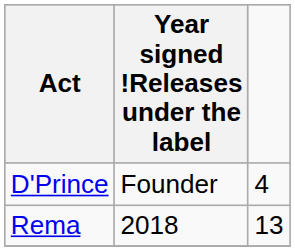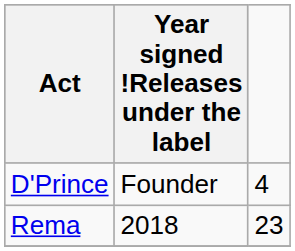 <table class="wikitable">
 <tr style="background:#CCCCCC;">
 <th>Act</th>
 <th>Year<br> signed<br>!Releases<br> under the<br> label</th>
 </tr>
 <tr>
 <td><a href='#'>D'Prince</a></td>
 <td>Founder</td>
 <td>4</td>
 </tr>
 <tr>
 <td><a href='#'>Rema</a></td>
 <td>2018</td>
-<td>13</td>
+<td>23</td>
 </tr>
 <tr>
 </tr>
 </table>
